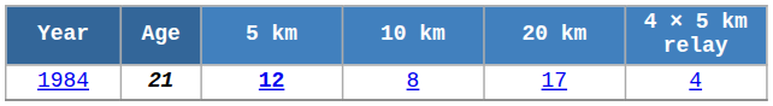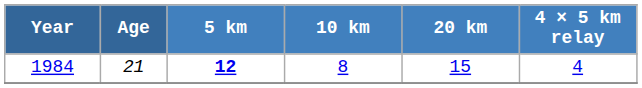 <table class="wikitable" style="font-size:95%; text-align:center; border:grey solid 1px; border-collapse:collapse; background:#ffffff;">
 <tr>
 <th style="background-color:#369; color:white; width:60px;"> Year </th>
 <th style="background-color:#369; color:white; width:40px;"> Age </th>
 <th style="background-color:#4180be; color:white; width:75px;"> 5 km </th>
 <th style="background-color:#4180be; color:white; width:75px;"> 10 km </th>
 <th style="background-color:#4180be; color:white; width:75px;"> 20 km </th>
 <th style="background-color:#4180be; color:white; width:75px;"> 4 × 5 km <br> relay </th>
 </tr>
 <tr>
 <td><a href='#'>1984</a></td>
-<td><strong><em>21</em></strong></td>
+<td><em>21</em></td>
 <td><strong><a href='#'>12</a></strong></td>
 <td><a href='#'>8</a></td>
-<td><a href='#'>17</a></td>
+<td><a href='#'>15</a></td>
 <td><a href='#'>4</a></td>
 </tr>
 <tr>
 </tr>
 </table>
